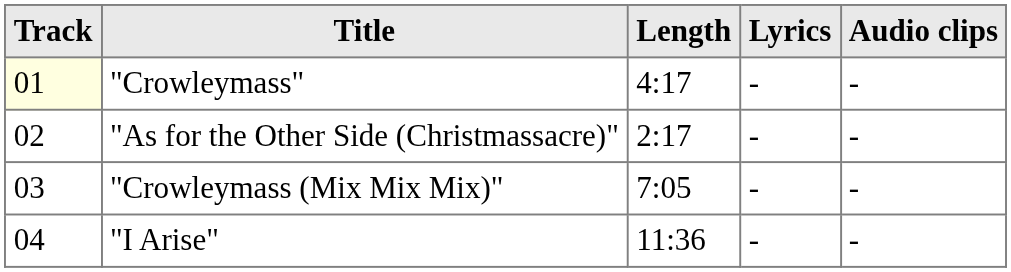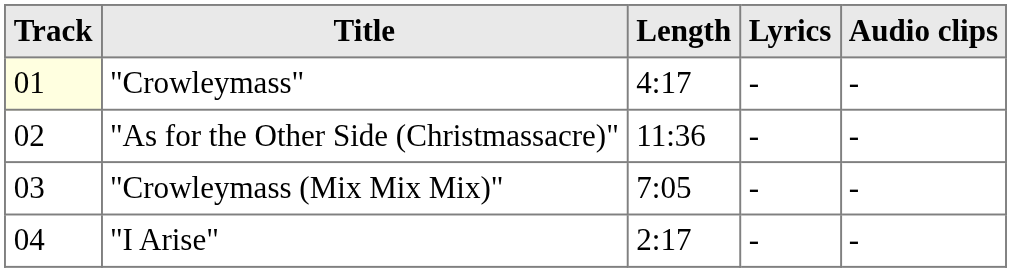 <table class="toccolours" border="1" cellpadding="4" style="border-collapse:collapse">
 <tr style="background-color:#e9e9e9" |>
 <th>Track</th>
 <th>Title</th>
 <th>Length</th>
 <th>Lyrics</th>
 <th>Audio clips</th>
 </tr>
 <tr>
 <td style="background: lightyellow;">01</td>
 <td>"Crowleymass"</td>
 <td>4:17</td>
 <td>-</td>
 <td>-</td>
 </tr>
 <tr>
 <td>02</td>
 <td>"As for the Other Side (Christmassacre)"</td>
-<td>2:17</td>
+<td>11:36</td>
 <td>-</td>
 <td>-</td>
 </tr>
 <tr>
 <td>03</td>
 <td>"Crowleymass (Mix Mix Mix)"</td>
 <td>7:05</td>
 <td>-</td>
 <td>-</td>
 </tr>
 <tr>
 <td>04</td>
 <td>"I Arise"</td>
-<td>11:36</td>
+<td>2:17</td>
 <td>-</td>
 <td>-</td>
 </tr>
 </table>
